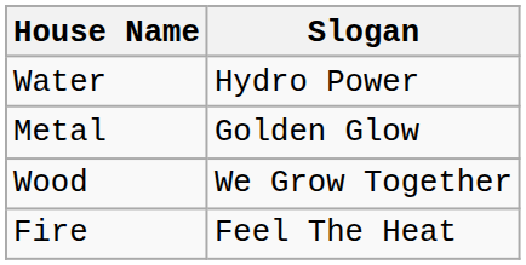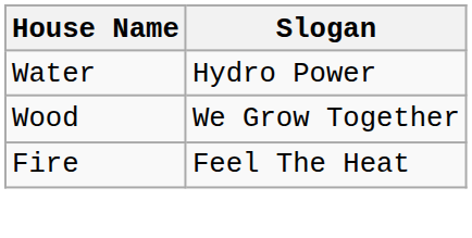 <table class="wikitable">
 <tr>
 <th>House Name</th>
 <th>Slogan</th>
 </tr>
 <tr>
 <td>Water</td>
 <td>Hydro Power</td>
 </tr>
 <tr>
-<td>Metal</td>
-<td>Golden Glow</td>
-</tr>
-<tr>
 <td>Wood</td>
 <td>We Grow Together</td>
 </tr>
 <tr>
 <td>Fire</td>
 <td>Feel The Heat</td>
 </tr>
 </table>
